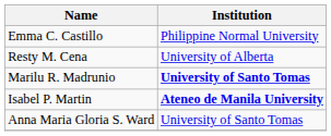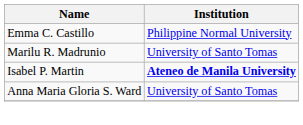 <table class=wikitable>
 <tr>
 <th>Name</th>
 <th>Institution</th>
 </tr>
 <tr>
 <td>Emma C. Castillo</td>
 <td><a href='#'>Philippine Normal University</a></td>
 </tr>
 <tr>
-<td>Resty M. Cena</td>
-<td><a href='#'>University of Alberta</a></td>
-</tr>
-<tr>
 <td>Marilu R. Madrunio</td>
-<td><strong><a href='#'>University of Santo Tomas</a></strong></td>
+<td><a href='#'>University of Santo Tomas</a></td>
 </tr>
 <tr>
 <td>Isabel P. Martin</td>
 <td><strong><a href='#'>Ateneo de Manila University</a></strong></td>
 </tr>
 <tr>
 <td>Anna Maria Gloria S. Ward</td>
 <td><a href='#'>University of Santo Tomas</a></td>
 </tr>
 <tr>
 </tr>
 </table>
